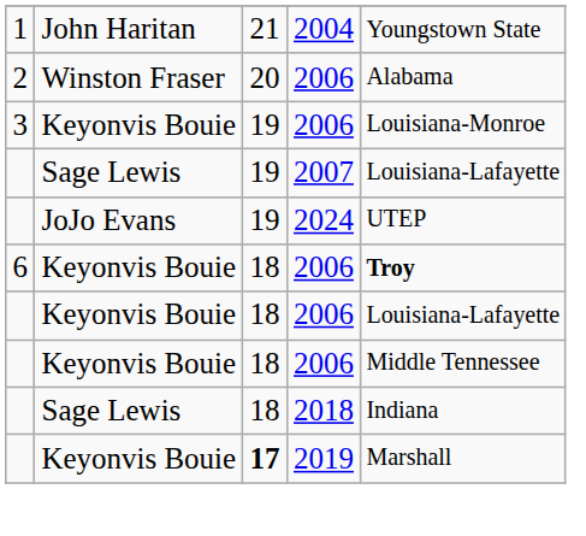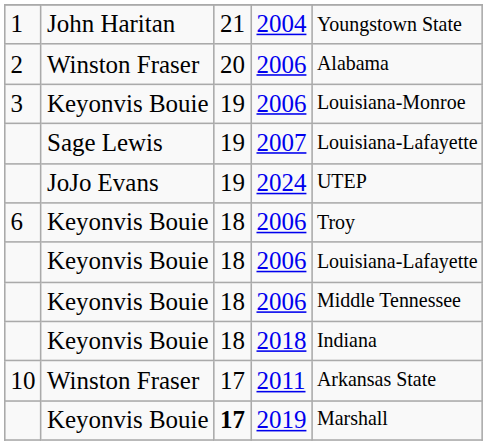 <table class="wikitable">
 <tr>
 </tr>
 <tr>
 <td>1</td>
 <td>John Haritan</td>
 <td>21</td>
 <td><a href='#'>2004</a></td>
 <td style="font-size:80%;">Youngstown State</td>
 </tr>
 <tr>
 <td>2</td>
 <td>Winston Fraser</td>
 <td>20</td>
 <td><a href='#'>2006</a></td>
 <td style="font-size:80%;">Alabama</td>
 </tr>
 <tr>
 <td>3</td>
 <td>Keyonvis Bouie</td>
 <td>19</td>
 <td><a href='#'>2006</a></td>
 <td style="font-size:80%;">Louisiana-Monroe</td>
 </tr>
 <tr>
 <td></td>
 <td>Sage Lewis</td>
 <td>19</td>
 <td><a href='#'>2007</a></td>
 <td style="font-size:80%;">Louisiana-Lafayette</td>
 </tr>
 <tr>
 <td></td>
 <td>JoJo Evans</td>
 <td>19</td>
 <td><a href='#'>2024</a></td>
 <td style="font-size:80%;">UTEP</td>
 </tr>
 <tr>
 <td>6</td>
 <td>Keyonvis Bouie</td>
 <td>18</td>
 <td><a href='#'>2006</a></td>
-<td style="font-size:80%;"><strong>Troy</strong></td>
+<td style="font-size:80%;">Troy</td>
 </tr>
 <tr>
 <td></td>
 <td>Keyonvis Bouie</td>
 <td>18</td>
 <td><a href='#'>2006</a></td>
 <td style="font-size:80%;">Louisiana-Lafayette</td>
 </tr>
 <tr>
 <td></td>
 <td>Keyonvis Bouie</td>
 <td>18</td>
 <td><a href='#'>2006</a></td>
 <td style="font-size:80%;">Middle Tennessee</td>
 </tr>
 <tr>
 <td></td>
-<td>Sage Lewis</td>
+<td>Keyonvis Bouie</td>
 <td>18</td>
 <td><a href='#'>2018</a></td>
 <td style="font-size:80%;">Indiana</td>
+</tr>
+<tr>
+<td>10</td>
+<td>Winston Fraser</td>
+<td>17</td>
+<td><a href='#'>2011</a></td>
+<td style="font-size:80%;">Arkansas State</td>
 </tr>
 <tr>
 <td></td>
 <td>Keyonvis Bouie</td>
 <td><strong>17</strong></td>
 <td><a href='#'>2019</a></td>
 <td style="font-size:80%;">Marshall</td>
 </tr>
 </table>
